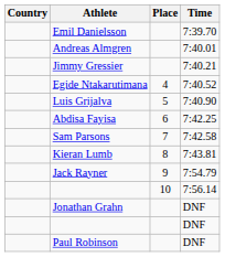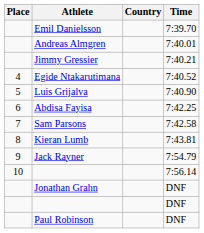 <table class="wikitable">
 <tr>
+<th>Place</th>
+<th>Athlete</th>
 <th>Country</th>
-<th>Athlete</th>
-<th>Place</th>
 <th>Time</th>
 </tr>
 <tr>
+<td align=center></td>
+<td><a href='#'>Emil Danielsson</a></td>
 <td></td>
-<td><a href='#'>Emil Danielsson</a></td>
-<td align=center></td>
 <td>7:39.70</td>
 </tr>
 <tr>
+<td align=center></td>
+<td><a href='#'>Andreas Almgren</a></td>
 <td></td>
-<td><a href='#'>Andreas Almgren</a></td>
-<td align=center></td>
 <td>7:40.01</td>
 </tr>
 <tr>
+<td align=center></td>
+<td><a href='#'>Jimmy Gressier</a></td>
 <td></td>
-<td><a href='#'>Jimmy Gressier</a></td>
-<td align=center></td>
 <td>7:40.21</td>
 </tr>
 <tr>
+<td align=center>4</td>
+<td><a href='#'>Egide Ntakarutimana</a></td>
 <td></td>
-<td><a href='#'>Egide Ntakarutimana</a></td>
-<td align=center>4</td>
 <td>7:40.52</td>
 </tr>
 <tr>
+<td align=center>5</td>
+<td><a href='#'>Luis Grijalva</a></td>
 <td></td>
-<td><a href='#'>Luis Grijalva</a></td>
-<td align=center>5</td>
 <td>7:40.90</td>
 </tr>
 <tr>
+<td align=center>6</td>
+<td><a href='#'>Abdisa Fayisa</a></td>
 <td></td>
-<td><a href='#'>Abdisa Fayisa</a></td>
-<td align=center>6</td>
 <td>7:42.25</td>
 </tr>
 <tr>
+<td align=center>7</td>
+<td><a href='#'>Sam Parsons</a></td>
 <td></td>
-<td><a href='#'>Sam Parsons</a></td>
-<td align=center>7</td>
 <td>7:42.58</td>
 </tr>
 <tr>
+<td align=center>8</td>
+<td><a href='#'>Kieran Lumb</a></td>
 <td></td>
-<td><a href='#'>Kieran Lumb</a></td>
-<td align=center>8</td>
 <td>7:43.81</td>
 </tr>
 <tr>
+<td align=center>9</td>
+<td><a href='#'>Jack Rayner</a></td>
 <td></td>
-<td><a href='#'>Jack Rayner</a></td>
-<td align=center>9</td>
 <td>7:54.79</td>
 </tr>
 <tr>
+<td align=center>10</td>
 <td></td>
 <td></td>
-<td align=center>10</td>
 <td>7:56.14</td>
 </tr>
 <tr>
+<td align=center></td>
+<td><a href='#'>Jonathan Grahn</a></td>
 <td></td>
-<td><a href='#'>Jonathan Grahn</a></td>
-<td align=center></td>
 <td>DNF</td>
 </tr>
 <tr>
+<td align=center></td>
 <td></td>
 <td></td>
-<td align=center></td>
 <td>DNF</td>
 </tr>
 <tr>
+<td align=center></td>
+<td><a href='#'>Paul Robinson</a></td>
 <td></td>
-<td><a href='#'>Paul Robinson</a></td>
-<td align=center></td>
 <td>DNF</td>
 </tr>
 </table>
